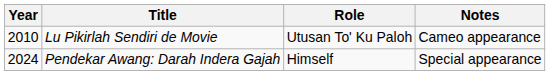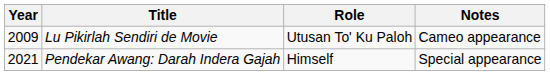 <table class="wikitable">
 <tr>
 <th>Year</th>
 <th>Title</th>
 <th>Role</th>
 <th>Notes</th>
 </tr>
 <tr>
-<td>2010</td>
+<td>2009</td>
 <td><em>Lu Pikirlah Sendiri de Movie</em></td>
 <td>Utusan To' Ku Paloh</td>
 <td>Cameo appearance</td>
 </tr>
 <tr>
-<td>2024</td>
+<td>2021</td>
 <td><em>Pendekar Awang: Darah Indera Gajah</em></td>
 <td>Himself</td>
 <td>Special appearance</td>
 </tr>
 </table>
